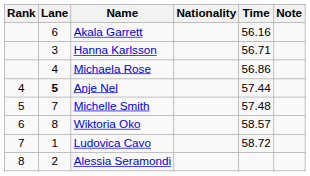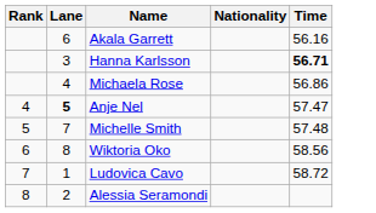 <table class="wikitable sortable" style="text-align:center">
 <tr>
 <th>Rank</th>
 <th>Lane</th>
 <th>Name</th>
 <th>Nationality</th>
 <th>Time</th>
-<th>Note</th>
 </tr>
 <tr>
 <td></td>
 <td>6</td>
 <td align=left><a href='#'>Akala Garrett</a></td>
 <td align=left></td>
 <td>56.16</td>
-<td></td>
 </tr>
 <tr>
 <td></td>
 <td>3</td>
 <td align=left><a href='#'>Hanna Karlsson</a></td>
 <td align=left></td>
-<td>56.71</td>
-<td></td>
+<td><strong>56.71</strong></td>
 </tr>
 <tr>
 <td></td>
 <td>4</td>
 <td align=left><a href='#'>Michaela Rose</a></td>
 <td align=left></td>
 <td>56.86</td>
-<td></td>
 </tr>
 <tr>
 <td>4</td>
 <td><strong>5</strong></td>
 <td align=left><a href='#'>Anje Nel</a></td>
 <td align=left></td>
-<td>57.44</td>
-<td></td>
+<td>57.47</td>
 </tr>
 <tr>
 <td>5</td>
 <td>7</td>
 <td align=left><a href='#'>Michelle Smith</a></td>
 <td align=left></td>
 <td>57.48</td>
-<td></td>
 </tr>
 <tr>
 <td>6</td>
 <td>8</td>
 <td align=left><a href='#'>Wiktoria Oko</a></td>
 <td align=left></td>
-<td>58.57</td>
-<td></td>
+<td>58.56</td>
 </tr>
 <tr>
 <td>7</td>
 <td>1</td>
 <td align=left><a href='#'>Ludovica Cavo</a></td>
 <td align=left></td>
 <td>58.72</td>
-<td></td>
 </tr>
 <tr>
 <td>8</td>
 <td>2</td>
 <td align=left><a href='#'>Alessia Seramondi</a></td>
 <td align=left></td>
 <td></td>
-<td></td>
 </tr>
 </table>
